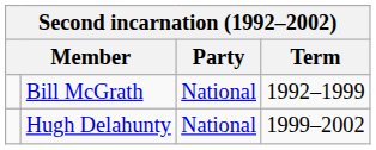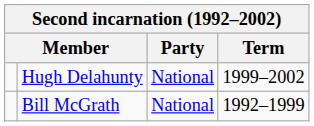 <table class="wikitable">
 <tr>
 <th colspan="4">Second incarnation (1992–2002)</th>
 </tr>
 <tr>
 <th colspan="2">Member</th>
 <th>Party</th>
 <th>Term</th>
 </tr>
 <tr>
 <td> </td>
+<td><a href='#'>Hugh Delahunty</a></td>
+<td><a href='#'>National</a></td>
+<td>1999–2002</td>
+</tr>
+<tr>
+<td> </td>
 <td><a href='#'>Bill McGrath</a></td>
 <td><a href='#'>National</a></td>
 <td>1992–1999</td>
 </tr>
-<tr>
-<td> </td>
-<td><a href='#'>Hugh Delahunty</a></td>
-<td><a href='#'>National</a></td>
-<td>1999–2002</td>
-</tr>
 </table>
